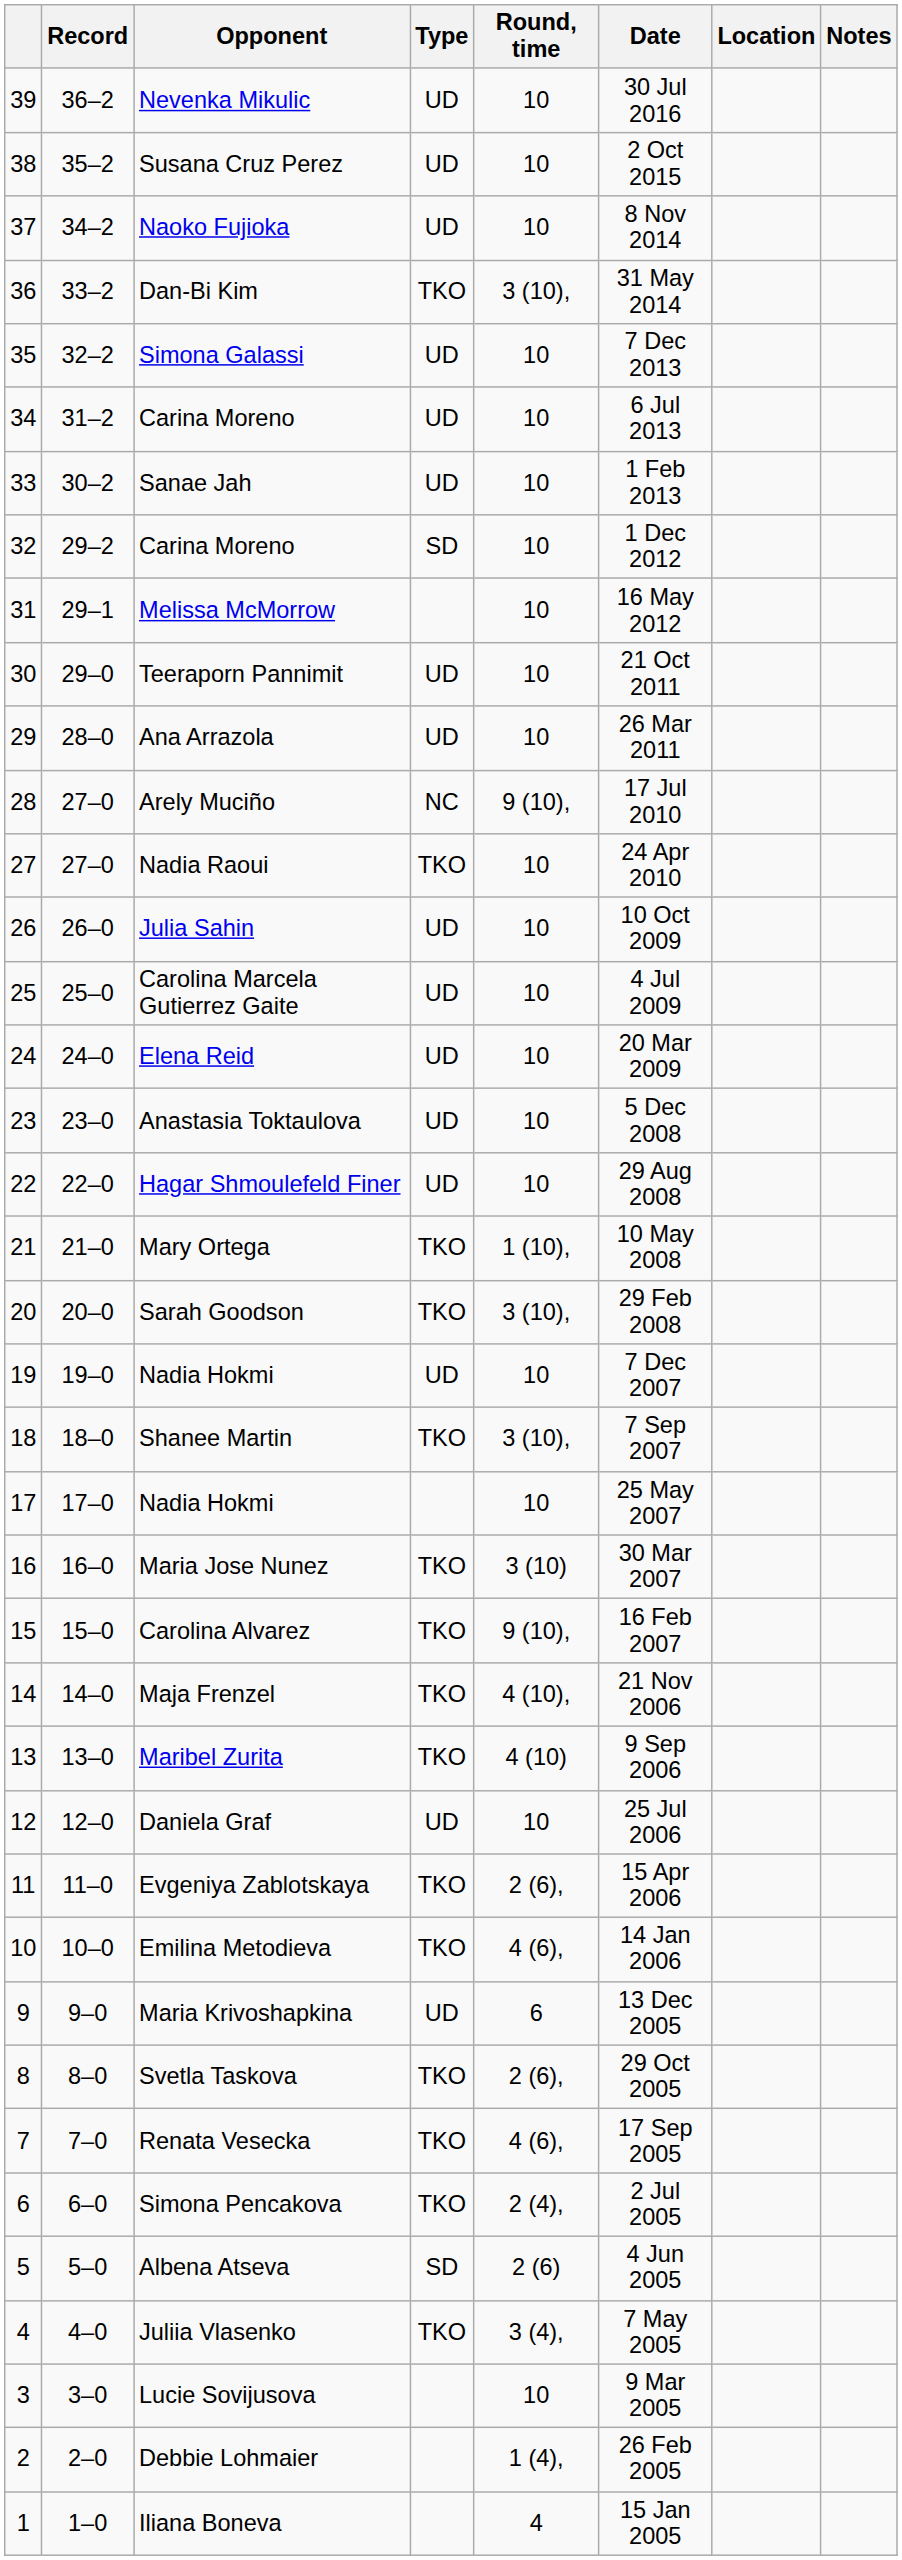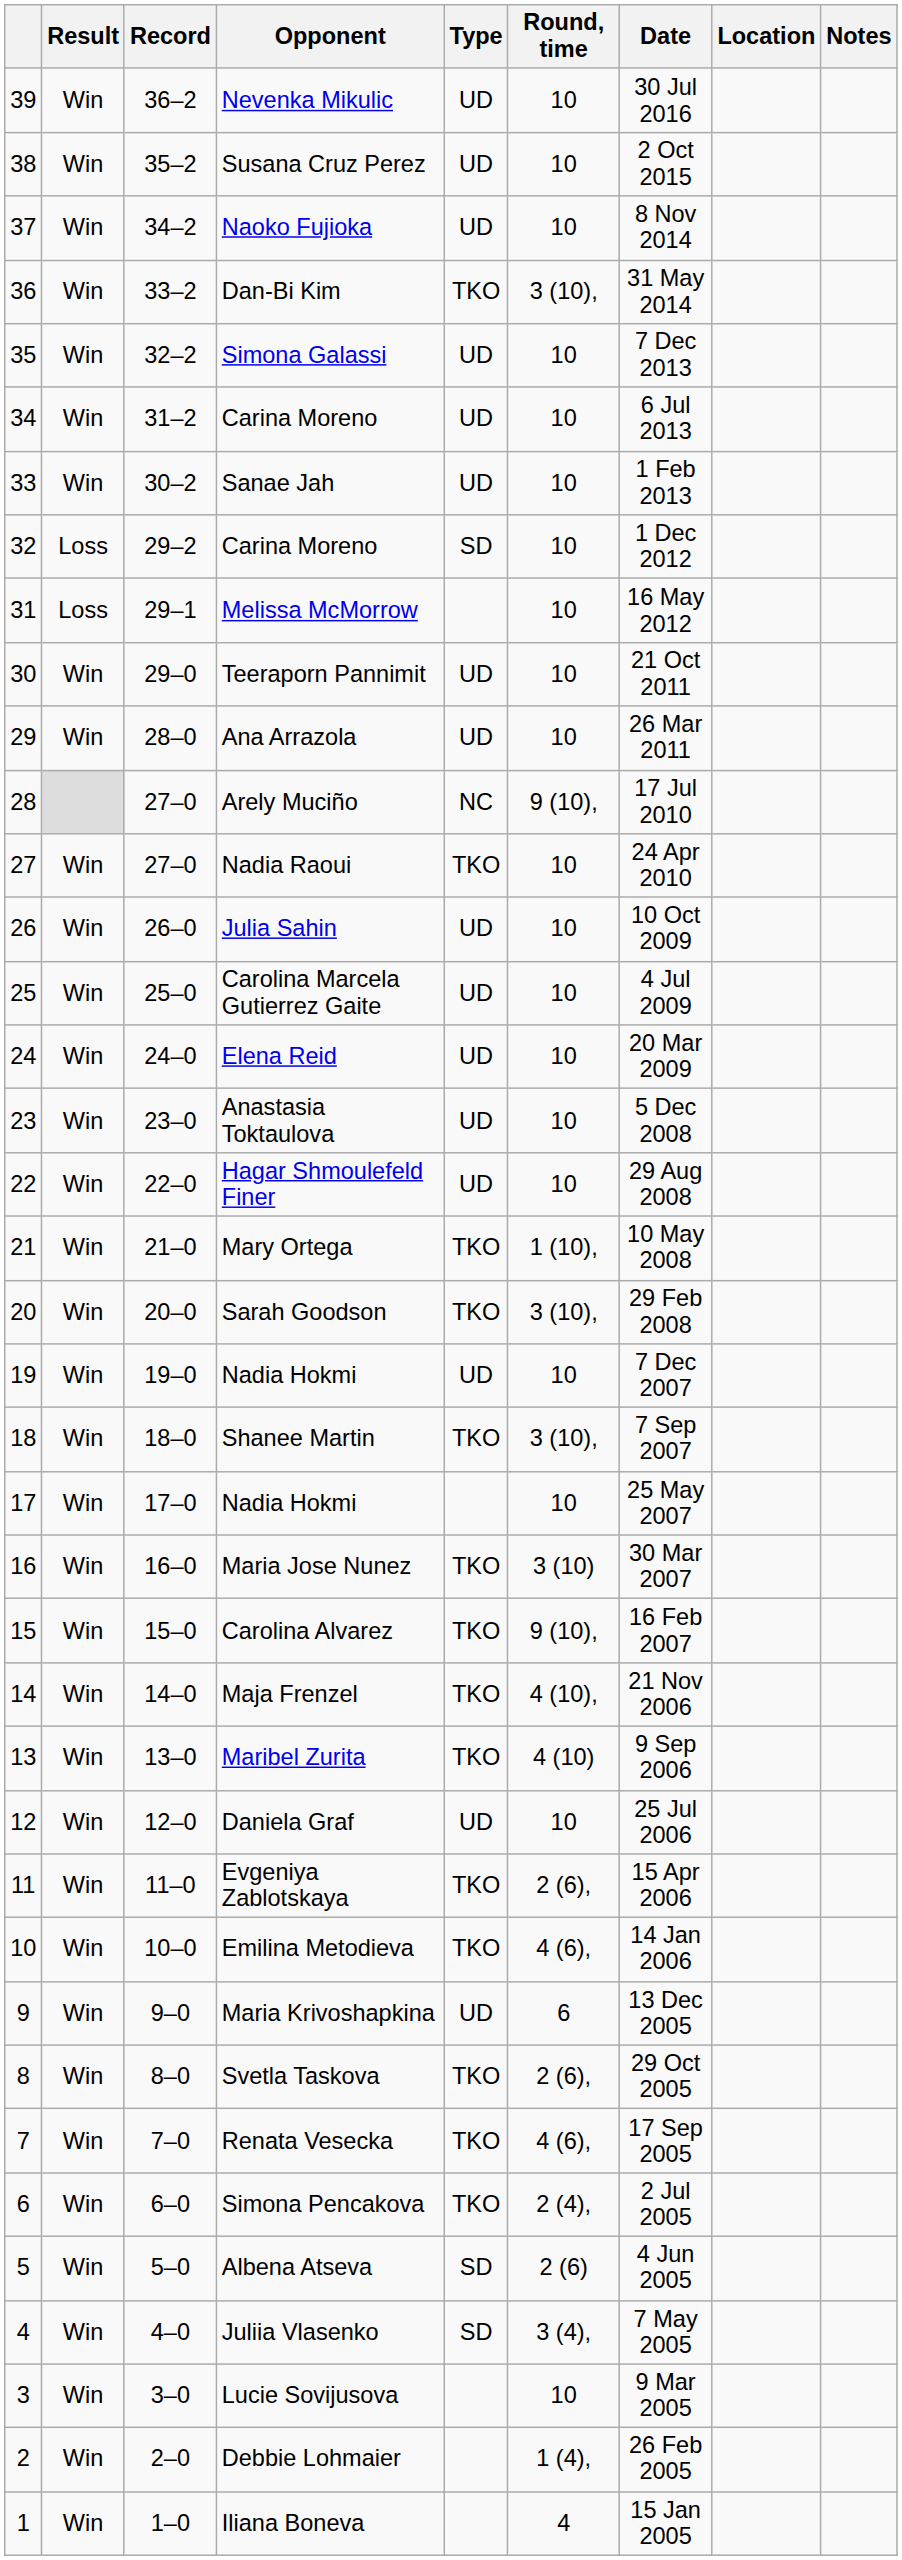 <table class="wikitable" style="text-align:center">
 <tr>
 <th></th>
+<th>Result</th>
 <th>Record</th>
 <th>Opponent</th>
 <th>Type</th>
 <th>Round, time</th>
 <th>Date</th>
 <th>Location</th>
 <th>Notes</th>
 </tr>
 <tr>
 <td>39</td>
+<td>Win</td>
 <td>36–2 </td>
 <td style="text-align:left;"><a href='#'>Nevenka Mikulic</a></td>
 <td>UD</td>
 <td>10</td>
 <td>30 Jul 2016</td>
 <td style="text-align:left;"></td>
 <td style="text-align:left;"></td>
 </tr>
 <tr>
 <td>38</td>
+<td>Win</td>
 <td>35–2 </td>
 <td style="text-align:left;">Susana Cruz Perez</td>
 <td>UD</td>
 <td>10</td>
 <td>2 Oct 2015</td>
 <td style="text-align:left;"></td>
 <td style="text-align:left;"></td>
 </tr>
 <tr>
 <td>37</td>
+<td>Win</td>
 <td>34–2 </td>
 <td style="text-align:left;"><a href='#'>Naoko Fujioka</a></td>
 <td>UD</td>
 <td>10</td>
 <td>8 Nov 2014</td>
 <td style="text-align:left;"></td>
 <td style="text-align:left;"></td>
 </tr>
 <tr>
 <td>36</td>
+<td>Win</td>
 <td>33–2 </td>
 <td style="text-align:left;">Dan-Bi Kim</td>
 <td>TKO</td>
 <td>3 (10), </td>
 <td>31 May 2014</td>
 <td style="text-align:left;"></td>
 <td style="text-align:left;"></td>
 </tr>
 <tr>
 <td>35</td>
+<td>Win</td>
 <td>32–2 </td>
 <td style="text-align:left;"><a href='#'>Simona Galassi</a></td>
 <td>UD</td>
 <td>10</td>
 <td>7 Dec 2013</td>
 <td style="text-align:left;"></td>
 <td style="text-align:left;"></td>
 </tr>
 <tr>
 <td>34</td>
+<td>Win</td>
 <td>31–2 </td>
 <td style="text-align:left;">Carina Moreno</td>
 <td>UD</td>
 <td>10</td>
 <td>6 Jul 2013</td>
 <td style="text-align:left;"></td>
 <td style="text-align:left;"></td>
 </tr>
 <tr>
 <td>33</td>
+<td>Win</td>
 <td>30–2 </td>
 <td style="text-align:left;">Sanae Jah</td>
 <td>UD</td>
 <td>10</td>
 <td>1 Feb 2013</td>
 <td style="text-align:left;"></td>
 <td style="text-align:left;"></td>
 </tr>
 <tr>
 <td>32</td>
+<td>Loss</td>
 <td>29–2 </td>
 <td style="text-align:left;">Carina Moreno</td>
 <td>SD</td>
 <td>10</td>
 <td>1 Dec 2012</td>
 <td style="text-align:left;"></td>
 <td style="text-align:left;"></td>
 </tr>
 <tr>
 <td>31</td>
+<td>Loss</td>
 <td>29–1 </td>
 <td style="text-align:left;"><a href='#'>Melissa McMorrow</a></td>
 <td></td>
 <td>10</td>
 <td>16 May 2012</td>
 <td style="text-align:left;"></td>
 <td style="text-align:left;"></td>
 </tr>
 <tr>
 <td>30</td>
+<td>Win</td>
 <td>29–0 </td>
 <td style="text-align:left;">Teeraporn Pannimit</td>
 <td>UD</td>
 <td>10</td>
 <td>21 Oct 2011</td>
 <td style="text-align:left;"></td>
 <td style="text-align:left;"></td>
 </tr>
 <tr>
 <td>29</td>
+<td>Win</td>
 <td>28–0 </td>
 <td style="text-align:left;">Ana Arrazola</td>
 <td>UD</td>
 <td>10</td>
 <td>26 Mar 2011</td>
 <td style="text-align:left;"></td>
 <td style="text-align:left;"></td>
 </tr>
 <tr>
 <td>28</td>
+<td style="background:#DDD"></td>
 <td>27–0 </td>
 <td style="text-align:left;">Arely Muciño</td>
 <td>NC</td>
 <td>9 (10), </td>
 <td>17 Jul 2010</td>
 <td style="text-align:left;"></td>
 <td style="text-align:left;"></td>
 </tr>
 <tr>
 <td>27</td>
+<td>Win</td>
 <td>27–0</td>
 <td style="text-align:left;">Nadia Raoui</td>
 <td>TKO</td>
 <td>10</td>
 <td>24 Apr 2010</td>
 <td style="text-align:left;"></td>
 <td style="text-align:left;"></td>
 </tr>
 <tr>
 <td>26</td>
+<td>Win</td>
 <td>26–0</td>
 <td style="text-align:left;"><a href='#'>Julia Sahin</a></td>
 <td>UD</td>
 <td>10</td>
 <td>10 Oct 2009</td>
 <td style="text-align:left;"></td>
 <td style="text-align:left;"></td>
 </tr>
 <tr>
 <td>25</td>
+<td>Win</td>
 <td>25–0</td>
 <td style="text-align:left;">Carolina Marcela Gutierrez Gaite</td>
 <td>UD</td>
 <td>10</td>
 <td>4 Jul 2009</td>
 <td style="text-align:left;"></td>
 <td style="text-align:left;"></td>
 </tr>
 <tr>
 <td>24</td>
+<td>Win</td>
 <td>24–0</td>
 <td style="text-align:left;"><a href='#'>Elena Reid</a></td>
 <td>UD</td>
 <td>10</td>
 <td>20 Mar 2009</td>
 <td style="text-align:left;"></td>
 <td style="text-align:left;"></td>
 </tr>
 <tr>
 <td>23</td>
+<td>Win</td>
 <td>23–0</td>
 <td style="text-align:left;">Anastasia Toktaulova</td>
 <td>UD</td>
 <td>10</td>
 <td>5 Dec 2008</td>
 <td style="text-align:left;"></td>
 <td style="text-align:left;"></td>
 </tr>
 <tr>
 <td>22</td>
+<td>Win</td>
 <td>22–0</td>
 <td style="text-align:left;"><a href='#'>Hagar Shmoulefeld Finer</a></td>
 <td>UD</td>
 <td>10</td>
 <td>29 Aug 2008</td>
 <td style="text-align:left;"></td>
 <td style="text-align:left;"></td>
 </tr>
 <tr>
 <td>21</td>
+<td>Win</td>
 <td>21–0</td>
 <td style="text-align:left;">Mary Ortega</td>
 <td>TKO</td>
 <td>1 (10), </td>
 <td>10 May 2008</td>
 <td style="text-align:left;"></td>
 <td style="text-align:left;"></td>
 </tr>
 <tr>
 <td>20</td>
+<td>Win</td>
 <td>20–0</td>
 <td style="text-align:left;">Sarah Goodson</td>
 <td>TKO</td>
 <td>3 (10), </td>
 <td>29 Feb 2008</td>
 <td style="text-align:left;"></td>
 <td style="text-align:left;"></td>
 </tr>
 <tr>
 <td>19</td>
+<td>Win</td>
 <td>19–0</td>
 <td style="text-align:left;">Nadia Hokmi</td>
 <td>UD</td>
 <td>10</td>
 <td>7 Dec 2007</td>
 <td style="text-align:left;"></td>
 <td style="text-align:left;"></td>
 </tr>
 <tr>
 <td>18</td>
+<td>Win</td>
 <td>18–0</td>
 <td style="text-align:left;">Shanee Martin</td>
 <td>TKO</td>
 <td>3 (10), </td>
 <td>7 Sep 2007</td>
 <td style="text-align:left;"></td>
 <td style="text-align:left;"></td>
 </tr>
 <tr>
 <td>17</td>
+<td>Win</td>
 <td>17–0</td>
 <td style="text-align:left;">Nadia Hokmi</td>
 <td></td>
 <td>10</td>
 <td>25 May 2007</td>
 <td style="text-align:left;"></td>
 <td style="text-align:left;"></td>
 </tr>
 <tr>
 <td>16</td>
+<td>Win</td>
 <td>16–0</td>
 <td style="text-align:left;">Maria Jose Nunez</td>
 <td>TKO</td>
 <td>3 (10)</td>
 <td>30 Mar 2007</td>
 <td style="text-align:left;"></td>
 <td style="text-align:left;"></td>
 </tr>
 <tr>
 <td>15</td>
+<td>Win</td>
 <td>15–0</td>
 <td style="text-align:left;">Carolina Alvarez</td>
 <td>TKO</td>
 <td>9 (10), </td>
 <td>16 Feb 2007</td>
 <td style="text-align:left;"></td>
 <td style="text-align:left;"></td>
 </tr>
 <tr>
 <td>14</td>
+<td>Win</td>
 <td>14–0</td>
 <td style="text-align:left;">Maja Frenzel</td>
 <td>TKO</td>
 <td>4 (10), </td>
 <td>21 Nov 2006</td>
 <td style="text-align:left;"></td>
 <td style="text-align:left;"></td>
 </tr>
 <tr>
 <td>13</td>
+<td>Win</td>
 <td>13–0</td>
 <td style="text-align:left;"><a href='#'>Maribel Zurita</a></td>
 <td>TKO</td>
 <td>4 (10)</td>
 <td>9 Sep 2006</td>
 <td style="text-align:left;"></td>
 <td style="text-align:left;"></td>
 </tr>
 <tr>
 <td>12</td>
+<td>Win</td>
 <td>12–0</td>
 <td style="text-align:left;">Daniela Graf</td>
 <td>UD</td>
 <td>10</td>
 <td>25 Jul 2006</td>
 <td style="text-align:left;"></td>
 <td style="text-align:left;"></td>
 </tr>
 <tr>
 <td>11</td>
+<td>Win</td>
 <td>11–0</td>
 <td style="text-align:left;">Evgeniya Zablotskaya</td>
 <td>TKO</td>
 <td>2 (6), </td>
 <td>15 Apr 2006</td>
 <td style="text-align:left;"></td>
 <td></td>
 </tr>
 <tr>
 <td>10</td>
+<td>Win</td>
 <td>10–0</td>
 <td style="text-align:left;">Emilina Metodieva</td>
 <td>TKO</td>
 <td>4 (6), </td>
 <td>14 Jan 2006</td>
 <td style="text-align:left;"></td>
 <td></td>
 </tr>
 <tr>
 <td>9</td>
+<td>Win</td>
 <td>9–0</td>
 <td style="text-align:left;">Maria Krivoshapkina</td>
 <td>UD</td>
 <td>6</td>
 <td>13 Dec 2005</td>
 <td style="text-align:left;"></td>
 <td></td>
 </tr>
 <tr>
 <td>8</td>
+<td>Win</td>
 <td>8–0</td>
 <td style="text-align:left;">Svetla Taskova</td>
 <td>TKO</td>
 <td>2 (6), </td>
 <td>29 Oct 2005</td>
 <td style="text-align:left;"></td>
 <td></td>
 </tr>
 <tr>
 <td>7</td>
+<td>Win</td>
 <td>7–0</td>
 <td style="text-align:left;">Renata Vesecka</td>
 <td>TKO</td>
 <td>4 (6), </td>
 <td>17 Sep 2005</td>
 <td style="text-align:left;"></td>
 <td></td>
 </tr>
 <tr>
 <td>6</td>
+<td>Win</td>
 <td>6–0</td>
 <td style="text-align:left;">Simona Pencakova</td>
 <td>TKO</td>
 <td>2 (4), </td>
 <td>2 Jul 2005</td>
 <td style="text-align:left;"></td>
 <td></td>
 </tr>
 <tr>
 <td>5</td>
+<td>Win</td>
 <td>5–0</td>
 <td style="text-align:left;">Albena Atseva</td>
 <td>SD</td>
 <td>2 (6)</td>
 <td>4 Jun 2005</td>
 <td style="text-align:left;"></td>
 <td></td>
 </tr>
 <tr>
 <td>4</td>
+<td>Win</td>
 <td>4–0</td>
 <td style="text-align:left;">Juliia Vlasenko</td>
-<td>TKO</td>
+<td>SD</td>
 <td>3 (4), </td>
 <td>7 May 2005</td>
 <td style="text-align:left;"></td>
 <td></td>
 </tr>
 <tr>
 <td>3</td>
+<td>Win</td>
 <td>3–0</td>
 <td style="text-align:left;">Lucie Sovijusova</td>
 <td></td>
 <td>10</td>
 <td>9 Mar 2005</td>
 <td style="text-align:left;"></td>
 <td></td>
 </tr>
 <tr>
 <td>2</td>
+<td>Win</td>
 <td>2–0</td>
 <td style="text-align:left;">Debbie Lohmaier</td>
 <td></td>
 <td>1 (4), </td>
 <td>26 Feb 2005</td>
 <td style="text-align:left;"></td>
 <td></td>
 </tr>
 <tr>
 <td>1</td>
+<td>Win</td>
 <td>1–0</td>
 <td style="text-align:left;">Iliana Boneva</td>
 <td></td>
 <td>4</td>
 <td>15 Jan 2005</td>
 <td style="text-align:left;"></td>
 <td></td>
 </tr>
 </table>
